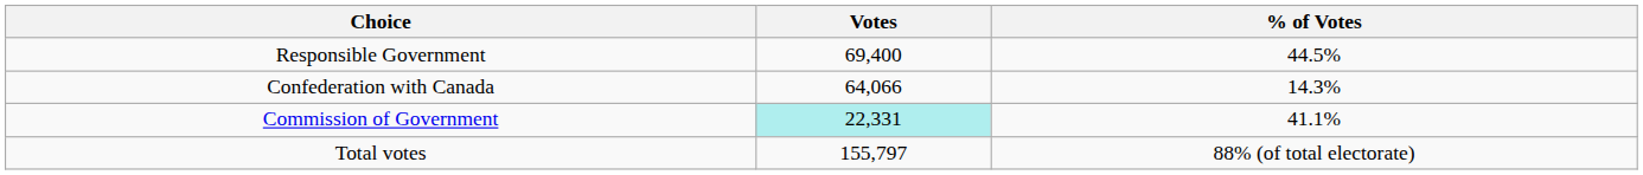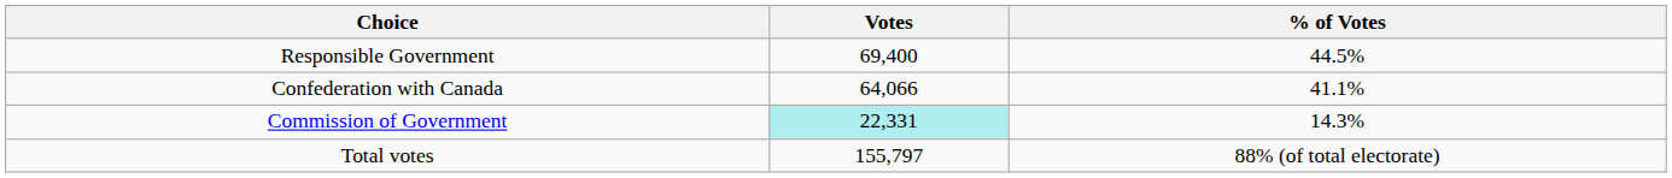 <table class="wikitable" style="width:100%; text-align:center;">
 <tr>
 <th>Choice</th>
 <th>Votes</th>
 <th>% of Votes</th>
 </tr>
 <tr>
 <td>Responsible Government</td>
 <td>69,400</td>
 <td>44.5%</td>
 </tr>
 <tr>
 <td>Confederation with Canada</td>
 <td>64,066</td>
-<td>14.3%</td>
+<td>41.1%</td>
 </tr>
 <tr>
 <td><a href='#'>Commission of Government</a></td>
 <td style="background: paleturquoise;">22,331</td>
-<td>41.1%</td>
+<td>14.3%</td>
 </tr>
 <tr>
 <td>Total votes</td>
 <td>155,797</td>
 <td>88% (of total electorate)</td>
 </tr>
 </table>
